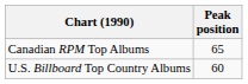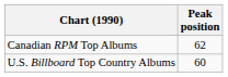 <table class="wikitable">
 <tr>
 <th>Chart (1990)</th>
 <th>Peak<br>position</th>
 </tr>
 <tr>
 <td>Canadian <em>RPM</em> Top Albums</td>
-<td align="center">65</td>
+<td align="center">62</td>
 </tr>
 <tr>
 <td>U.S. <em>Billboard</em> Top Country Albums</td>
 <td align="center">60</td>
 </tr>
 </table>
